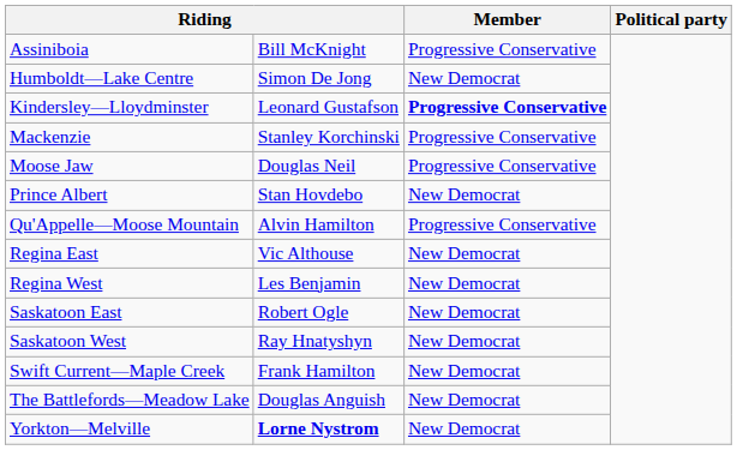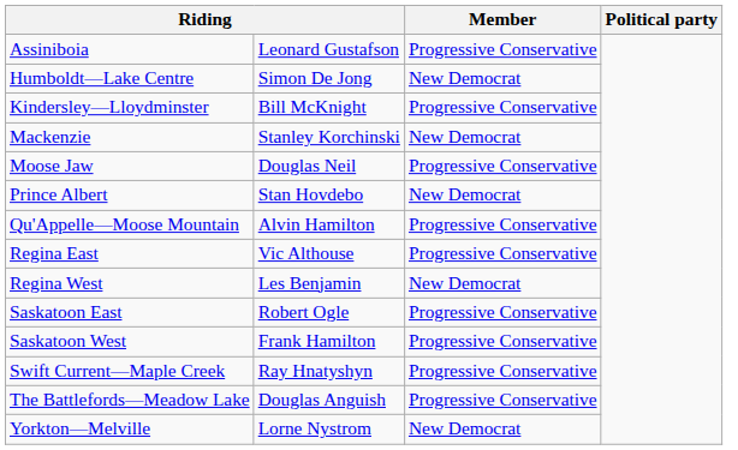 <table class="wikitable">
 <tr>
 <th colspan="2">Riding</th>
 <th>Member</th>
 <th>Political party</th>
 </tr>
 <tr>
 <td><a href='#'>Assiniboia</a></td>
-<td><a href='#'>Bill McKnight</a></td>
+<td><a href='#'>Leonard Gustafson</a></td>
 <td><a href='#'>Progressive Conservative</a></td>
 </tr>
 <tr>
 <td><a href='#'>Humboldt—Lake Centre</a></td>
 <td><a href='#'>Simon De Jong</a></td>
 <td><a href='#'>New Democrat</a></td>
 </tr>
 <tr>
 <td><a href='#'>Kindersley—Lloydminster</a></td>
-<td><a href='#'>Leonard Gustafson</a></td>
-<td><strong><a href='#'>Progressive Conservative</a></strong></td>
+<td><a href='#'>Bill McKnight</a></td>
+<td><a href='#'>Progressive Conservative</a></td>
 </tr>
 <tr>
 <td><a href='#'>Mackenzie</a></td>
 <td><a href='#'>Stanley Korchinski</a></td>
-<td><a href='#'>Progressive Conservative</a></td>
+<td><a href='#'>New Democrat</a></td>
 </tr>
 <tr>
 <td><a href='#'>Moose Jaw</a></td>
 <td><a href='#'>Douglas Neil</a></td>
 <td><a href='#'>Progressive Conservative</a></td>
 </tr>
 <tr>
 <td><a href='#'>Prince Albert</a></td>
 <td><a href='#'>Stan Hovdebo</a></td>
 <td><a href='#'>New Democrat</a></td>
 </tr>
 <tr>
 <td><a href='#'>Qu'Appelle—Moose Mountain</a></td>
 <td><a href='#'>Alvin Hamilton</a></td>
 <td><a href='#'>Progressive Conservative</a></td>
 </tr>
 <tr>
 <td><a href='#'>Regina East</a></td>
 <td><a href='#'>Vic Althouse</a></td>
-<td><a href='#'>New Democrat</a></td>
+<td><a href='#'>Progressive Conservative</a></td>
 </tr>
 <tr>
 <td><a href='#'>Regina West</a></td>
 <td><a href='#'>Les Benjamin</a></td>
 <td><a href='#'>New Democrat</a></td>
 </tr>
 <tr>
 <td><a href='#'>Saskatoon East</a></td>
 <td><a href='#'>Robert Ogle</a></td>
-<td><a href='#'>New Democrat</a></td>
+<td><a href='#'>Progressive Conservative</a></td>
 </tr>
 <tr>
 <td><a href='#'>Saskatoon West</a></td>
-<td><a href='#'>Ray Hnatyshyn</a></td>
-<td><a href='#'>New Democrat</a></td>
+<td><a href='#'>Frank Hamilton</a></td>
+<td><a href='#'>Progressive Conservative</a></td>
 </tr>
 <tr>
 <td><a href='#'>Swift Current—Maple Creek</a></td>
-<td><a href='#'>Frank Hamilton</a></td>
-<td><a href='#'>New Democrat</a></td>
+<td><a href='#'>Ray Hnatyshyn</a></td>
+<td><a href='#'>Progressive Conservative</a></td>
 </tr>
 <tr>
 <td><a href='#'>The Battlefords—Meadow Lake</a></td>
 <td><a href='#'>Douglas Anguish</a></td>
-<td><a href='#'>New Democrat</a></td>
+<td><a href='#'>Progressive Conservative</a></td>
 </tr>
 <tr>
 <td><a href='#'>Yorkton—Melville</a></td>
-<td><strong><a href='#'>Lorne Nystrom</a></strong></td>
+<td><a href='#'>Lorne Nystrom</a></td>
 <td><a href='#'>New Democrat</a></td>
 </tr>
 </table>
